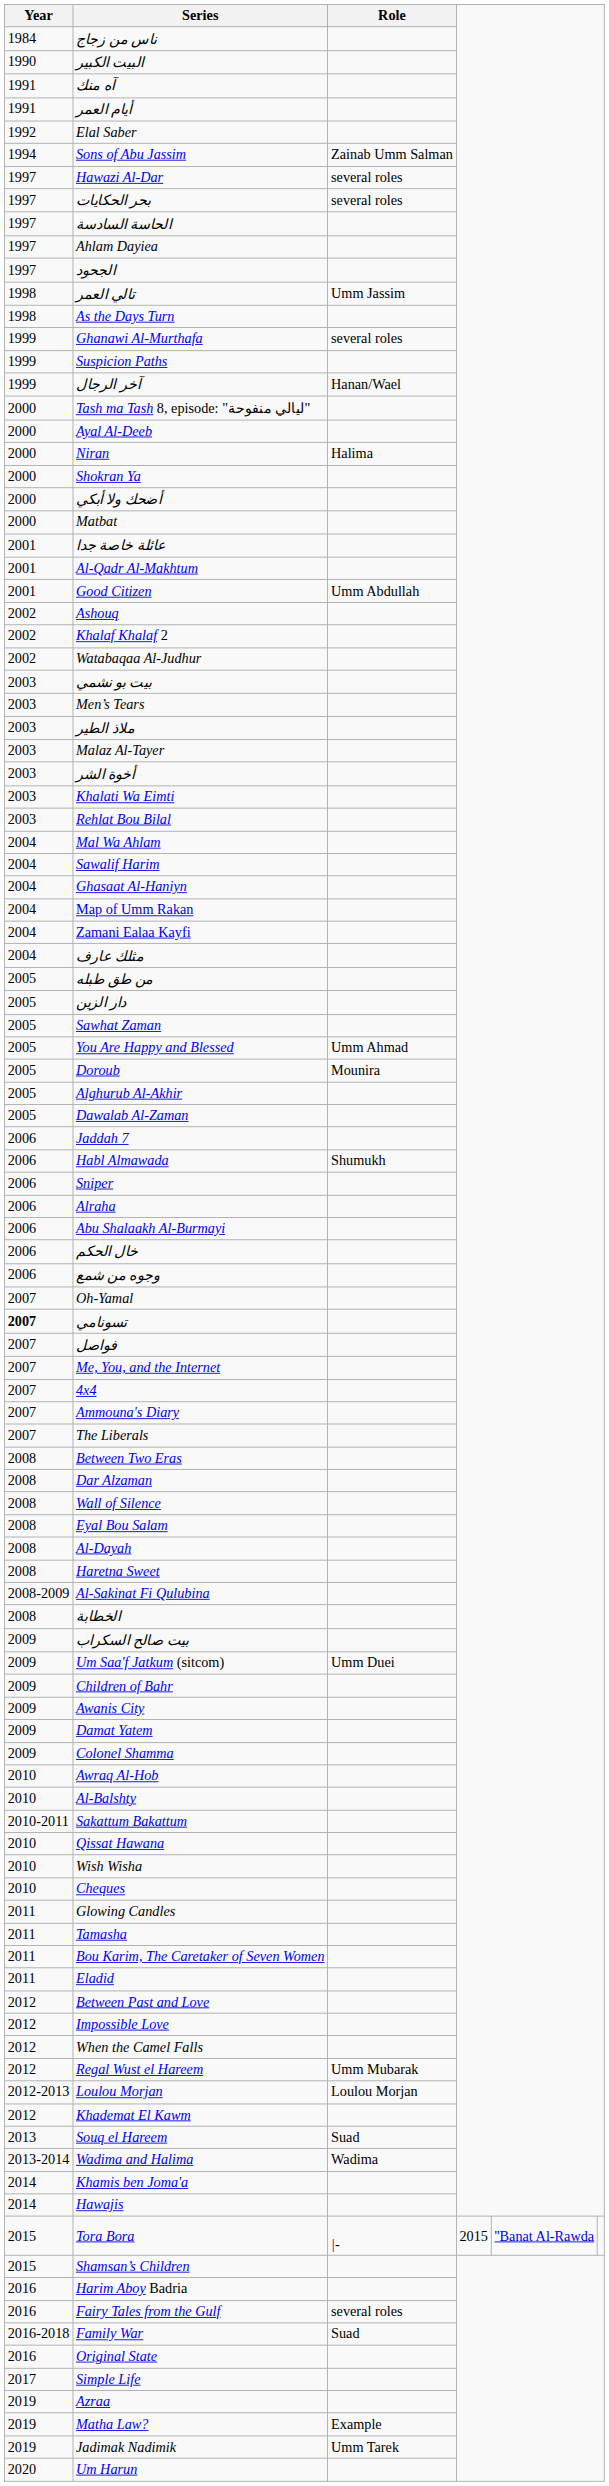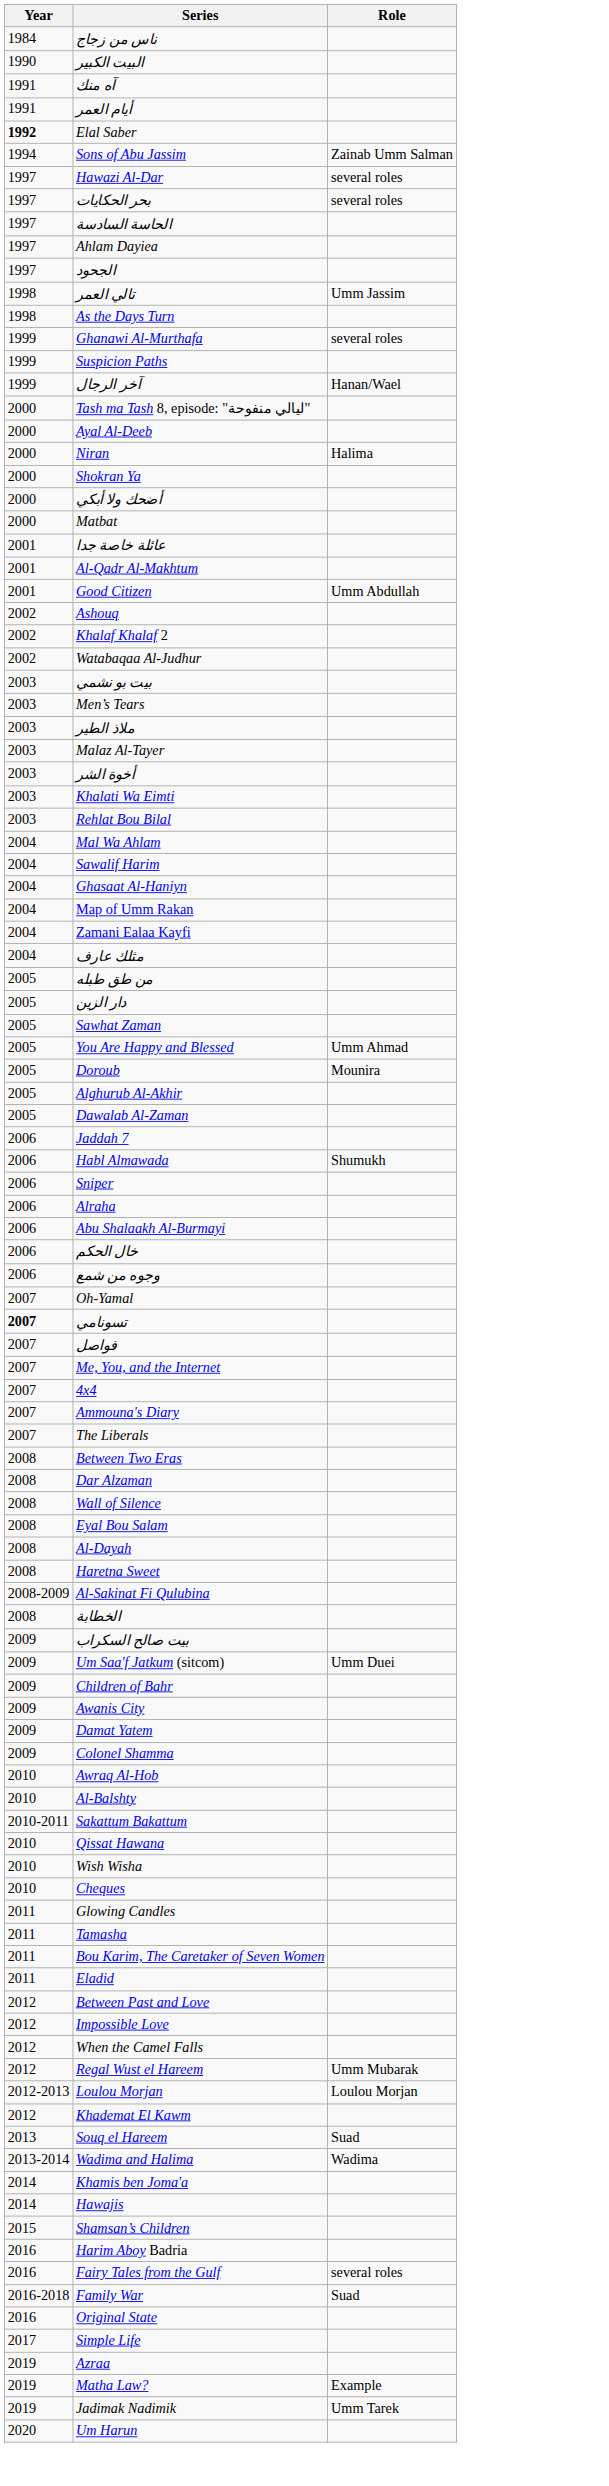 <table class="wikitable">
 <tr>
 <th>Year</th>
 <th>Series</th>
 <th>Role</th>
 </tr>
 <tr>
 <td>1984</td>
 <td><em>ناس من زجاج</em></td>
 <td></td>
 </tr>
 <tr>
 <td>1990</td>
 <td><em>البيت الكبير</em></td>
 <td></td>
 </tr>
 <tr>
 <td>1991</td>
 <td><em>آه منك</em></td>
 <td></td>
 </tr>
 <tr>
 <td>1991</td>
 <td><em>أيام العمر</em></td>
 <td></td>
 </tr>
 <tr>
-<td>1992</td>
+<td><strong>1992</strong></td>
 <td><em>Elal Saber</em></td>
 <td></td>
 </tr>
 <tr>
 <td>1994</td>
 <td><em><a href='#'>Sons of Abu Jassim</a></em></td>
 <td>Zainab Umm Salman</td>
 </tr>
 <tr>
 <td>1997</td>
 <td><em><a href='#'>Hawazi Al-Dar</a></em></td>
 <td>several roles</td>
 </tr>
 <tr>
 <td>1997</td>
 <td><em>بحر الحكايات</em></td>
 <td>several roles</td>
 </tr>
 <tr>
 <td>1997</td>
 <td><em>الحاسة السادسة</em></td>
 <td></td>
 </tr>
 <tr>
 <td>1997</td>
 <td><em>Ahlam Dayiea</em></td>
 <td></td>
 </tr>
 <tr>
 <td>1997</td>
 <td><em>الجحود</em></td>
 <td></td>
 </tr>
 <tr>
 <td>1998</td>
 <td><em>تالي العمر</em></td>
 <td>Umm Jassim</td>
 </tr>
 <tr>
 <td>1998</td>
 <td><em><a href='#'>As the Days Turn</a></em></td>
 <td></td>
 </tr>
 <tr>
 <td>1999</td>
 <td><em><a href='#'>Ghanawi Al-Murthafa</a></em></td>
 <td>several roles</td>
 </tr>
 <tr>
 <td>1999</td>
 <td><em><a href='#'>Suspicion Paths</a></em></td>
 <td></td>
 </tr>
 <tr>
 <td>1999</td>
 <td><em>آخر الرجال</em></td>
 <td>Hanan/Wael</td>
 </tr>
 <tr>
 <td>2000</td>
 <td><em><a href='#'>Tash ma Tash</a></em> 8, episode: "ليالي منفوحة"</td>
 <td></td>
 </tr>
 <tr>
 <td>2000</td>
 <td><em><a href='#'>Ayal Al-Deeb</a></em></td>
 <td></td>
 </tr>
 <tr>
 <td>2000</td>
 <td><em><a href='#'>Niran</a></em></td>
 <td>Halima</td>
 </tr>
 <tr>
 <td>2000</td>
 <td><em><a href='#'>Shokran Ya</a></em></td>
 <td></td>
 </tr>
 <tr>
 <td>2000</td>
 <td><em>أضحك ولا أبكي</em></td>
 <td></td>
 </tr>
 <tr>
 <td>2000</td>
 <td><em>Matbat</em></td>
 <td></td>
 </tr>
 <tr>
 <td>2001</td>
 <td><em>عائلة خاصة جدا</em></td>
 <td></td>
 </tr>
 <tr>
 <td>2001</td>
 <td><em><a href='#'>Al-Qadr Al-Makhtum</a></em></td>
 <td></td>
 </tr>
 <tr>
 <td>2001</td>
 <td><em><a href='#'>Good Citizen</a></em></td>
 <td>Umm Abdullah</td>
 </tr>
 <tr>
 <td>2002</td>
 <td><em><a href='#'>Ashouq</a></em></td>
 <td></td>
 </tr>
 <tr>
 <td>2002</td>
 <td><em><a href='#'>Khalaf Khalaf</a></em> 2</td>
 <td></td>
 </tr>
 <tr>
 <td>2002</td>
 <td><em>Watabaqaa Al-Judhur</em></td>
 <td></td>
 </tr>
 <tr>
 <td>2003</td>
 <td><em>بيت بو نشمي</em></td>
 <td></td>
 </tr>
 <tr>
 <td>2003</td>
 <td><em>Men’s Tears</em></td>
 <td></td>
 </tr>
 <tr>
 <td>2003</td>
 <td><em>ملاذ الطير</em></td>
 <td></td>
 </tr>
 <tr>
 <td>2003</td>
 <td><em>Malaz Al-Tayer</em></td>
 <td></td>
 </tr>
 <tr>
 <td>2003</td>
 <td><em>أخوة الشر</em></td>
 <td></td>
 </tr>
 <tr>
 <td>2003</td>
 <td><em><a href='#'>Khalati Wa Eimti</a></em></td>
 <td></td>
 </tr>
 <tr>
 <td>2003</td>
 <td><em><a href='#'>Rehlat Bou Bilal</a></em></td>
 <td></td>
 </tr>
 <tr>
 <td>2004</td>
 <td><em><a href='#'>Mal Wa Ahlam</a></em></td>
 <td></td>
 </tr>
 <tr>
 <td>2004</td>
 <td><em><a href='#'>Sawalif Harim</a></em></td>
 <td></td>
 </tr>
 <tr>
 <td>2004</td>
 <td><em><a href='#'>Ghasaat Al-Haniyn</a></em></td>
 <td></td>
 </tr>
 <tr>
 <td>2004</td>
 <td><a href='#'>Map of Umm Rakan</a></td>
 <td></td>
 </tr>
 <tr>
 <td>2004</td>
 <td><a href='#'>Zamani Ealaa Kayfi</a></td>
 <td></td>
 </tr>
 <tr>
 <td>2004</td>
 <td><em>مثلك عارف</em></td>
 <td></td>
 </tr>
 <tr>
 <td>2005</td>
 <td><em>من طق طبله</em></td>
 <td></td>
 </tr>
 <tr>
 <td>2005</td>
 <td><em>دار الزين</em></td>
 <td></td>
 </tr>
 <tr>
 <td>2005</td>
 <td><em><a href='#'>Sawhat Zaman</a></em></td>
 <td></td>
 </tr>
 <tr>
 <td>2005</td>
 <td><em><a href='#'>You Are Happy and Blessed</a></em></td>
 <td>Umm Ahmad</td>
 </tr>
 <tr>
 <td>2005</td>
 <td><em><a href='#'>Doroub</a></em></td>
 <td>Mounira</td>
 </tr>
 <tr>
 <td>2005</td>
 <td><em><a href='#'>Alghurub Al-Akhir</a></em></td>
 <td></td>
 </tr>
 <tr>
 <td>2005</td>
 <td><em><a href='#'>Dawalab Al-Zaman</a></em></td>
 <td></td>
 </tr>
 <tr>
 <td>2006</td>
 <td><em><a href='#'>Jaddah 7</a></em></td>
 <td></td>
 </tr>
 <tr>
 <td>2006</td>
 <td><em><a href='#'>Habl Almawada</a></em></td>
 <td>Shumukh</td>
 </tr>
 <tr>
 <td>2006</td>
 <td><em><a href='#'>Sniper</a></em></td>
 <td></td>
 </tr>
 <tr>
 <td>2006</td>
 <td><em><a href='#'>Alraha</a></em></td>
 <td></td>
 </tr>
 <tr>
 <td>2006</td>
 <td><em><a href='#'>Abu Shalaakh Al-Burmayi</a></em></td>
 <td></td>
 </tr>
 <tr>
 <td>2006</td>
 <td><em>خال الحكم</em></td>
 <td></td>
 </tr>
 <tr>
 <td>2006</td>
 <td><em>وجوه من شمع</em></td>
 <td></td>
 </tr>
 <tr>
 <td>2007</td>
 <td><em>Oh-Yamal</em></td>
 <td></td>
 </tr>
 <tr>
 <td><strong>2007</strong></td>
 <td><em>تسونامي</em></td>
 <td></td>
 </tr>
 <tr>
 <td>2007</td>
 <td><em>فواصل</em></td>
 <td></td>
 </tr>
 <tr>
 <td>2007</td>
 <td><em><a href='#'>Me, You, and the Internet</a></em></td>
 <td></td>
 </tr>
 <tr>
 <td>2007</td>
 <td><em><a href='#'>4x4</a></em></td>
 <td></td>
 </tr>
 <tr>
 <td>2007</td>
 <td><em><a href='#'>Ammouna's Diary</a></em></td>
 <td></td>
 </tr>
 <tr>
 <td>2007</td>
 <td><em>The Liberals</em></td>
 <td></td>
 </tr>
 <tr>
 <td>2008</td>
 <td><em><a href='#'>Between Two Eras</a></em></td>
 <td></td>
 </tr>
 <tr>
 <td>2008</td>
 <td><em><a href='#'>Dar Alzaman</a></em></td>
 <td></td>
 </tr>
 <tr>
 <td>2008</td>
 <td><em><a href='#'>Wall of Silence</a></em></td>
 <td></td>
 </tr>
 <tr>
 <td>2008</td>
 <td><em><a href='#'>Eyal Bou Salam</a></em></td>
 <td></td>
 </tr>
 <tr>
 <td>2008</td>
 <td><em><a href='#'>Al-Dayah</a></em></td>
 <td></td>
 </tr>
 <tr>
 <td>2008</td>
 <td><em><a href='#'>Haretna Sweet</a></em></td>
 <td></td>
 </tr>
 <tr>
 <td>2008-2009</td>
 <td><em><a href='#'>Al-Sakinat Fi Qulubina</a></em></td>
 <td></td>
 </tr>
 <tr>
 <td>2008</td>
 <td><em>الخطابة</em></td>
 <td></td>
 </tr>
 <tr>
 <td>2009</td>
 <td><em>بيت صالح السكراب</em></td>
 <td></td>
 </tr>
 <tr>
 <td>2009</td>
 <td><em><a href='#'>Um Saa'f Jatkum</a></em> (sitcom)</td>
 <td>Umm Duei</td>
 </tr>
 <tr>
 <td>2009</td>
 <td><em><a href='#'>Children of Bahr</a></em></td>
 <td></td>
 </tr>
 <tr>
 <td>2009</td>
 <td><em><a href='#'>Awanis City</a></em></td>
 <td></td>
 </tr>
 <tr>
 <td>2009</td>
 <td><em><a href='#'>Damat Yatem</a></em></td>
 <td></td>
 </tr>
 <tr>
 <td>2009</td>
 <td><em><a href='#'>Colonel Shamma</a></em></td>
 <td></td>
 </tr>
 <tr>
 <td>2010</td>
 <td><em><a href='#'>Awraq Al-Hob</a></em></td>
 <td></td>
 </tr>
 <tr>
 <td>2010</td>
 <td><em><a href='#'>Al-Balshty</a></em></td>
 <td></td>
 </tr>
 <tr>
 <td>2010-2011</td>
 <td><em><a href='#'>Sakattum Bakattum</a></em></td>
 <td></td>
 </tr>
 <tr>
 <td>2010</td>
 <td><em><a href='#'>Qissat Hawana</a></em></td>
 <td></td>
 </tr>
 <tr>
 <td>2010</td>
 <td><em>Wish Wisha</em></td>
 <td></td>
 </tr>
 <tr>
 <td>2010</td>
 <td><em><a href='#'>Cheques</a></em></td>
 <td></td>
 </tr>
 <tr>
 <td>2011</td>
 <td><em>Glowing Candles</em></td>
 <td></td>
 </tr>
 <tr>
 <td>2011</td>
 <td><em><a href='#'>Tamasha</a></em></td>
 <td></td>
 </tr>
 <tr>
 <td>2011</td>
 <td><em><a href='#'>Bou Karim, The Caretaker of Seven Women</a></em></td>
 <td></td>
 </tr>
 <tr>
 <td>2011</td>
 <td><em><a href='#'>Eladid</a></em></td>
 <td></td>
 </tr>
 <tr>
 <td>2012</td>
 <td><em><a href='#'>Between Past and Love</a></em></td>
 <td></td>
 </tr>
 <tr>
 <td>2012</td>
 <td><em><a href='#'>Impossible Love</a></em></td>
 <td></td>
 </tr>
 <tr>
 <td>2012</td>
 <td><em>When the Camel Falls</em></td>
 <td></td>
 </tr>
 <tr>
 <td>2012</td>
 <td><em><a href='#'>Regal Wust el Hareem</a></em></td>
 <td>Umm Mubarak</td>
 </tr>
 <tr>
 <td>2012-2013</td>
 <td><em><a href='#'>Loulou Morjan</a></em></td>
 <td>Loulou Morjan</td>
 </tr>
 <tr>
 <td>2012</td>
 <td><em><a href='#'>Khademat El Kawm</a></em></td>
 <td></td>
 </tr>
 <tr>
 <td>2013</td>
 <td><em><a href='#'>Souq el Hareem</a></em></td>
 <td>Suad</td>
 </tr>
 <tr>
 <td>2013-2014</td>
 <td><em><a href='#'>Wadima and Halima</a></em></td>
 <td>Wadima</td>
 </tr>
 <tr>
 <td>2014</td>
 <td><em><a href='#'>Khamis ben Joma'a</a></em></td>
 <td></td>
 </tr>
 <tr>
 <td>2014</td>
 <td><em><a href='#'>Hawajis</a></em></td>
 <td></td>
 </tr>
 <tr>
 <td>2015</td>
-<td><em><a href='#'>Tora Bora</a></em></td>
-<td><br><em>|-</em></td>
-<td>2015</td>
-<td><a href='#'>''Banat Al-Rawda</a></td>
-<td></td>
-</tr>
-<tr>
-<td>2015</td>
 <td><em><a href='#'>Shamsan’s Children</a></em></td>
 <td></td>
 </tr>
 <tr>
 <td>2016</td>
 <td><em><a href='#'>Harim Aboy</a></em> Badria</td>
 <td></td>
 </tr>
 <tr>
 <td>2016</td>
 <td><em><a href='#'>Fairy Tales from the Gulf</a></em></td>
 <td>several roles</td>
 </tr>
 <tr>
 <td>2016-2018</td>
 <td><em><a href='#'>Family War</a></em></td>
 <td>Suad</td>
 </tr>
 <tr>
 <td>2016</td>
 <td><em><a href='#'>Original State</a></em></td>
 <td></td>
 </tr>
 <tr>
 <td>2017</td>
 <td><em><a href='#'>Simple Life</a></em></td>
 <td></td>
 </tr>
 <tr>
 <td>2019</td>
 <td><em><a href='#'>Azraa</a></em></td>
 <td></td>
 </tr>
 <tr>
 <td>2019</td>
 <td><em><a href='#'>Matha Law?</a></em></td>
 <td>Example</td>
 </tr>
 <tr>
 <td>2019</td>
 <td><em>Jadimak Nadimik</em></td>
 <td>Umm Tarek</td>
 </tr>
 <tr>
 <td>2020</td>
 <td><em><a href='#'>Um Harun</a></em></td>
 <td></td>
 </tr>
 </table>
